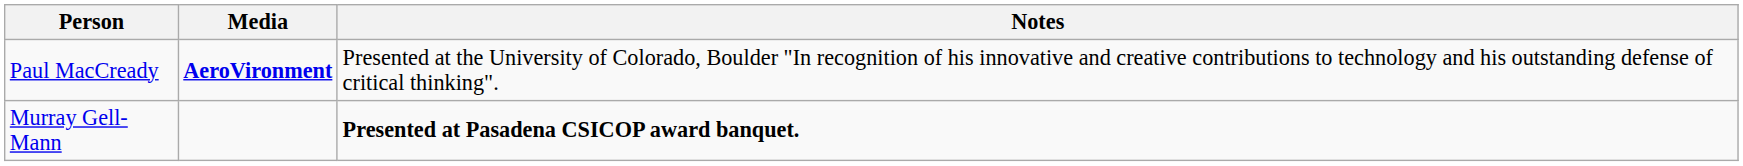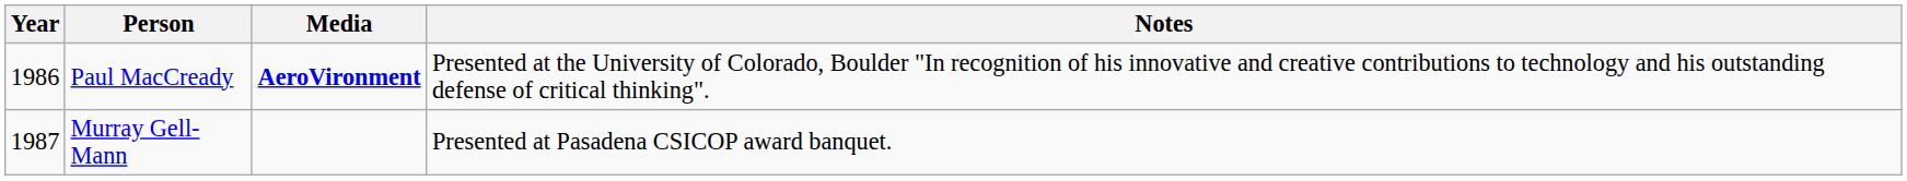 <table class="wikitable sortable">
 <tr>
+<th>Year</th>
 <th>Person</th>
 <th>Media</th>
 <th>Notes</th>
 </tr>
 <tr>
+<td rowspan=1>1986</td>
 <td><a href='#'>Paul MacCready</a></td>
 <td><strong><a href='#'>AeroVironment</a></strong></td>
 <td>Presented at the University of Colorado, Boulder "In recognition of his innovative and creative contributions to technology and his outstanding defense of critical thinking".</td>
 </tr>
 <tr>
+<td rowspan=1>1987</td>
 <td><a href='#'>Murray Gell-Mann</a></td>
 <td></td>
-<td><strong>Presented at Pasadena CSICOP award banquet.</strong></td>
+<td>Presented at Pasadena CSICOP award banquet.</td>
 </tr>
 </table>
